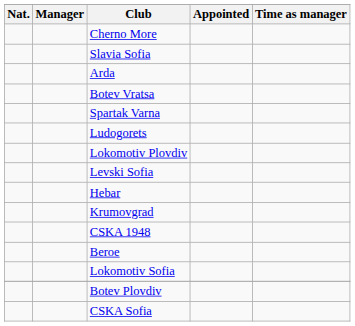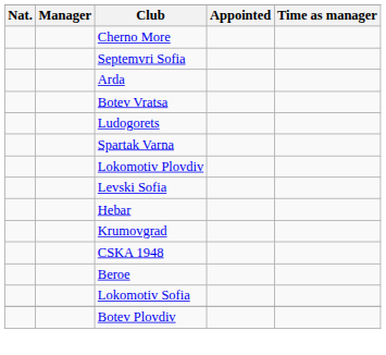 <table class="wikitable sortable">
 <tr>
 </tr>
 <tr>
 <th>Nat.</th>
 <th>Manager</th>
 <th>Club</th>
 <th>Appointed</th>
 <th>Time as manager</th>
 </tr>
 <tr>
 <td></td>
 <td></td>
 <td><a href='#'>Cherno More</a></td>
 <td></td>
 <td></td>
 </tr>
 <tr>
 <td></td>
 <td></td>
-<td><a href='#'>Slavia Sofia</a></td>
-<td></td>
+<td><a href='#'>Septemvri Sofia</a></td>
+<td> </td>
 <td></td>
 </tr>
 <tr>
 <td></td>
 <td></td>
 <td><a href='#'>Arda</a></td>
 <td></td>
 <td></td>
 </tr>
 <tr>
 <td></td>
 <td></td>
 <td><a href='#'>Botev Vratsa</a></td>
 <td></td>
 <td></td>
 </tr>
 <tr>
 <td></td>
 <td></td>
-<td><a href='#'>Spartak Varna</a></td>
+<td><a href='#'>Ludogorets</a></td>
 <td></td>
 <td></td>
 </tr>
 <tr>
 <td></td>
 <td></td>
-<td><a href='#'>Ludogorets</a></td>
+<td><a href='#'>Spartak Varna</a></td>
 <td></td>
 <td></td>
 </tr>
 <tr>
 <td></td>
 <td></td>
 <td><a href='#'>Lokomotiv Plovdiv</a></td>
 <td></td>
 <td></td>
 </tr>
 <tr>
 <td></td>
 <td></td>
 <td><a href='#'>Levski Sofia</a></td>
 <td></td>
 <td></td>
 </tr>
 <tr>
 <td></td>
 <td></td>
 <td><a href='#'>Hebar</a></td>
 <td></td>
 <td></td>
 </tr>
 <tr>
 <td></td>
 <td></td>
 <td><a href='#'>Krumovgrad</a></td>
 <td></td>
 <td></td>
 </tr>
 <tr>
 <td></td>
 <td></td>
 <td><a href='#'>CSKA 1948</a></td>
 <td></td>
 <td></td>
 </tr>
 <tr>
 <td></td>
 <td></td>
 <td><a href='#'>Beroe</a></td>
 <td></td>
 <td></td>
 </tr>
 <tr>
 <td></td>
 <td></td>
 <td><a href='#'>Lokomotiv Sofia</a></td>
 <td></td>
 <td></td>
 </tr>
 <tr>
 </tr>
 <tr>
 <td></td>
 <td></td>
 <td><a href='#'>Botev Plovdiv</a></td>
 <td></td>
 <td></td>
 </tr>
-<tr>
-<td></td>
-<td></td>
-<td><a href='#'>CSKA Sofia</a></td>
-<td></td>
-<td></td>
-</tr>
 </table>
